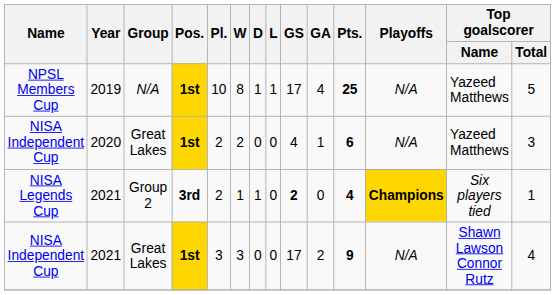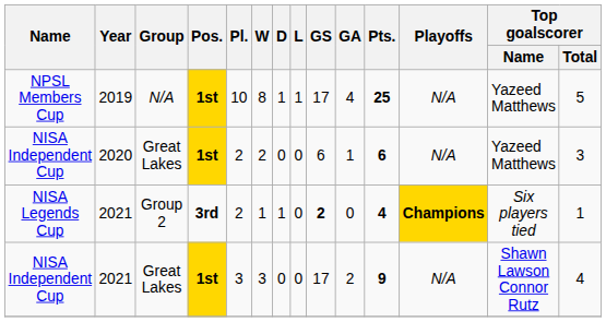 <table class="wikitable" style="text-align:center">
 <tr>
 <th rowspan="2">Name</th>
 <th rowspan="2">Year</th>
 <th rowspan="2">Group</th>
 <th rowspan="2">Pos.</th>
 <th rowspan="2">Pl.</th>
 <th rowspan="2">W</th>
 <th rowspan="2">D</th>
 <th rowspan="2">L</th>
 <th rowspan="2">GS</th>
 <th rowspan="2">GA</th>
 <th rowspan="2">Pts.</th>
 <th rowspan="2">Playoffs</th>
 <th colspan="2">Top goalscorer</th>
 </tr>
 <tr>
 <th>Name</th>
 <th>Total</th>
 </tr>
 <tr>
 <td><a href='#'>NPSL Members Cup</a></td>
 <td>2019</td>
 <td><em>N/A</em></td>
 <td bgcolor=gold><strong>1st</strong></td>
 <td>10</td>
 <td>8</td>
 <td>1</td>
 <td>1</td>
 <td>17</td>
 <td>4</td>
 <td><strong>25</strong></td>
 <td><em>N/A</em></td>
 <td align=left> Yazeed Matthews</td>
 <td>5</td>
 </tr>
 <tr>
 <td><a href='#'>NISA Independent Cup</a></td>
 <td>2020</td>
 <td>Great Lakes</td>
 <td bgcolor=gold><strong>1st</strong></td>
 <td>2</td>
 <td>2</td>
 <td>0</td>
 <td>0</td>
-<td>4</td>
+<td>6</td>
 <td>1</td>
 <td><strong>6</strong></td>
 <td><em>N/A</em></td>
 <td align=left> Yazeed Matthews</td>
 <td>3</td>
 </tr>
 <tr>
 <td><a href='#'>NISA Legends Cup</a></td>
 <td>2021</td>
 <td>Group 2</td>
 <td><strong>3rd</strong></td>
 <td>2</td>
 <td>1</td>
 <td>1</td>
 <td>0</td>
 <td><strong>2</strong></td>
 <td>0</td>
 <td><strong>4</strong></td>
 <td bgcolor=gold><strong>Champions</strong></td>
 <td><em>Six players tied</em></td>
 <td>1</td>
 </tr>
 <tr>
 <td><a href='#'>NISA Independent Cup</a></td>
 <td>2021</td>
 <td>Great Lakes</td>
 <td bgcolor=gold><strong>1st</strong></td>
 <td>3</td>
 <td>3</td>
 <td>0</td>
 <td>0</td>
 <td>17</td>
 <td>2</td>
 <td><strong>9</strong></td>
 <td><em>N/A</em></td>
 <td> <a href='#'>Shawn Lawson</a><br> <a href='#'>Connor Rutz</a></td>
 <td>4</td>
 </tr>
 <tr>
 </tr>
 </table>
